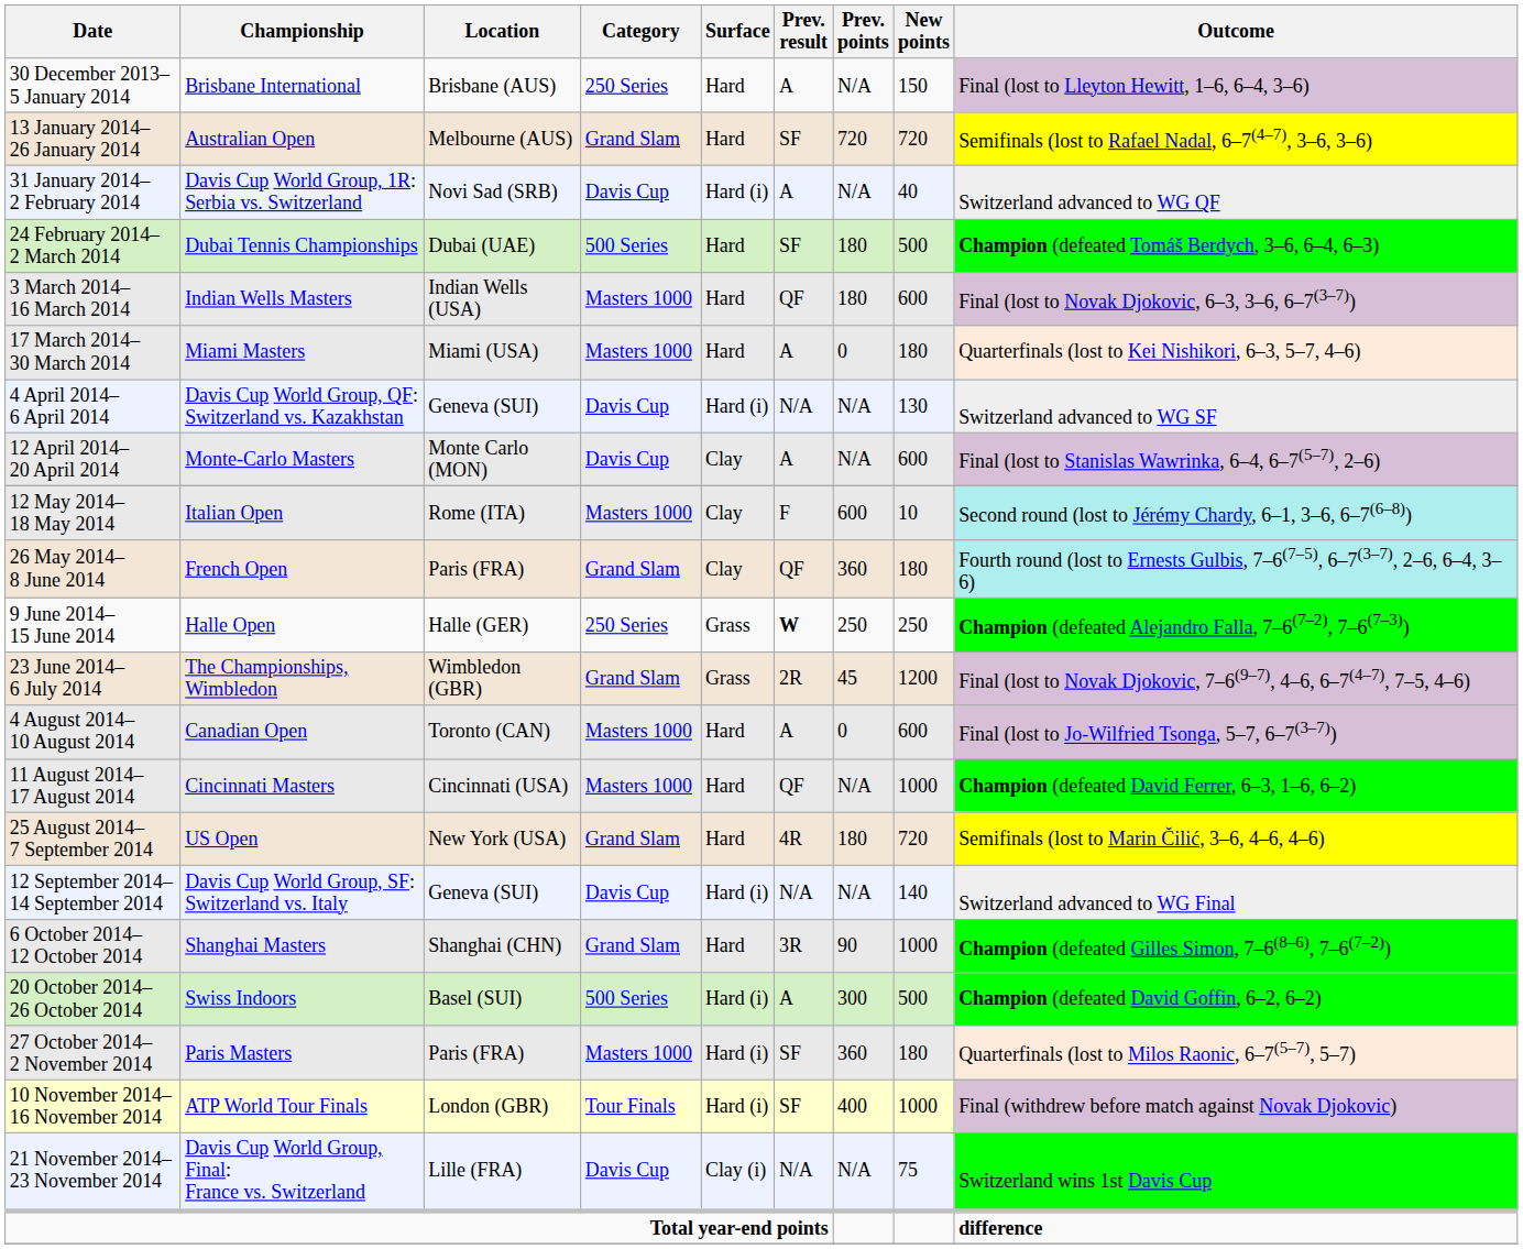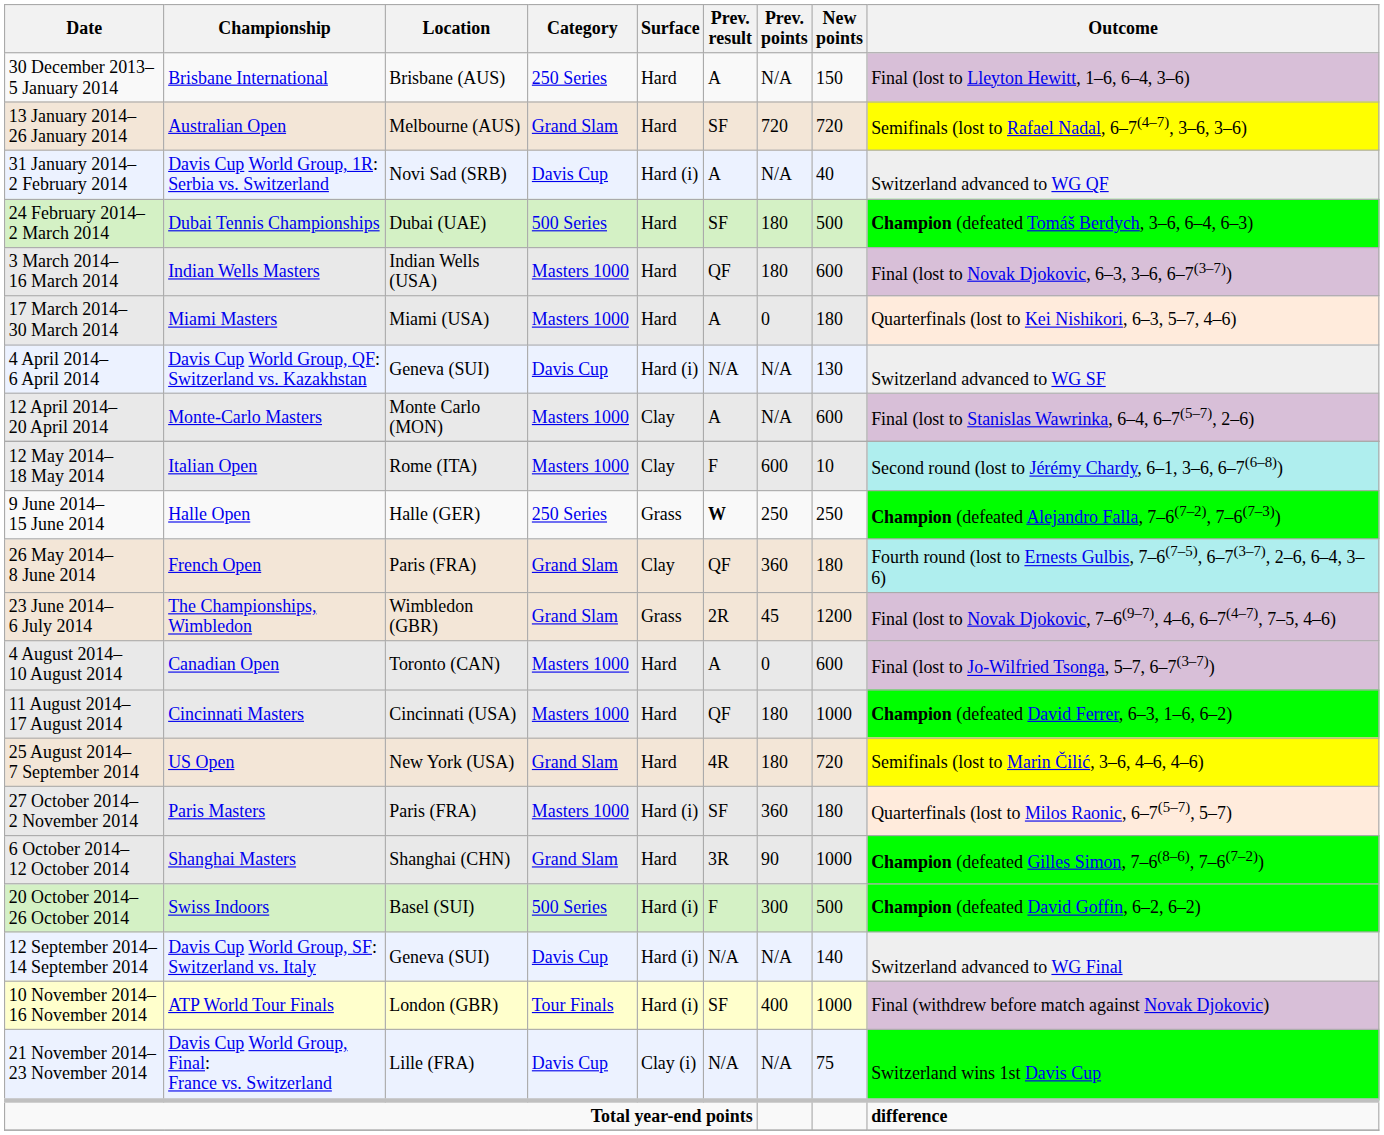 <table class="wikitable">
 <tr>
 <th width=135>Date</th>
 <th width=190>Championship</th>
 <th width=120>Location</th>
 <th width=90>Category</th>
 <th width=50>Surface</th>
 <th width=40>Prev. result</th>
 <th width=40>Prev. points</th>
 <th width=40>New points</th>
 <th width=450>Outcome</th>
 </tr>
 <tr>
 <td>30 December 2013–<br>5 January 2014</td>
 <td><a href='#'>Brisbane International</a></td>
 <td>Brisbane (AUS)</td>
 <td><a href='#'>250 Series</a></td>
 <td>Hard</td>
 <td>A</td>
 <td>N/A</td>
 <td>150</td>
 <td style="background:thistle;">Final (lost to <a href='#'>Lleyton Hewitt</a>, 1–6, 6–4, 3–6)</td>
 </tr>
 <tr style="background:#F3E6D7;">
 <td>13 January 2014–<br>26 January 2014</td>
 <td><a href='#'>Australian Open</a></td>
 <td>Melbourne (AUS)</td>
 <td><a href='#'>Grand Slam</a></td>
 <td>Hard</td>
 <td>SF</td>
 <td>720</td>
 <td>720</td>
 <td style="background:yellow;">Semifinals (lost to <a href='#'>Rafael Nadal</a>, 6–7<sup>(4–7)</sup>, 3–6, 3–6)</td>
 </tr>
 <tr style="background:#ECF2FF;">
 <td>31 January 2014–<br>2 February 2014</td>
 <td><a href='#'>Davis Cup</a> <a href='#'>World Group, 1R</a>: <br> <a href='#'>Serbia vs. Switzerland</a></td>
 <td>Novi Sad (SRB)</td>
 <td><a href='#'>Davis Cup</a></td>
 <td>Hard (i)</td>
 <td>A</td>
 <td>N/A</td>
 <td>40</td>
 <td style="background:#efefef;"><br>Switzerland advanced to <a href='#'>WG QF</a></td>
 </tr>
 <tr style="background:#D4F1C5;">
 <td>24 February 2014–<br>2 March 2014</td>
 <td><a href='#'>Dubai Tennis Championships</a></td>
 <td>Dubai (UAE)</td>
 <td><a href='#'>500 Series</a></td>
 <td>Hard</td>
 <td>SF</td>
 <td>180</td>
 <td>500</td>
 <td style="background:lime;"><strong>Champion</strong> (defeated <a href='#'>Tomáš Berdych</a>, 3–6, 6–4, 6–3)</td>
 </tr>
 <tr style="background:#E9E9E9;">
 <td>3 March 2014–<br>16 March 2014</td>
 <td><a href='#'>Indian Wells Masters</a></td>
 <td>Indian Wells (USA)</td>
 <td><a href='#'>Masters 1000</a></td>
 <td>Hard</td>
 <td>QF</td>
 <td>180</td>
 <td>600</td>
 <td style="background:thistle;">Final (lost to <a href='#'>Novak Djokovic</a>, 6–3, 3–6, 6–7<sup>(3–7)</sup>)</td>
 </tr>
 <tr style="background:#E9E9E9;">
 <td>17 March 2014–<br>30 March 2014</td>
 <td><a href='#'>Miami Masters</a></td>
 <td>Miami (USA)</td>
 <td><a href='#'>Masters 1000</a></td>
 <td>Hard</td>
 <td>A</td>
 <td>0</td>
 <td>180</td>
 <td style="background:#ffebdc;">Quarterfinals (lost to <a href='#'>Kei Nishikori</a>, 6–3, 5–7, 4–6)</td>
 </tr>
 <tr style="background:#ECF2FF;">
 <td>4 April 2014–<br>6 April 2014</td>
 <td><a href='#'>Davis Cup</a> <a href='#'>World Group, QF</a>: <br> <a href='#'>Switzerland vs. Kazakhstan</a></td>
 <td>Geneva (SUI)</td>
 <td><a href='#'>Davis Cup</a></td>
 <td>Hard (i)</td>
 <td>N/A</td>
 <td>N/A</td>
 <td>130</td>
 <td style="background:#efefef;"><br>Switzerland advanced to <a href='#'>WG SF</a></td>
 </tr>
 <tr style="background:#E9E9E9;">
 <td>12 April 2014–<br>20 April 2014</td>
 <td><a href='#'>Monte-Carlo Masters</a></td>
 <td>Monte Carlo (MON)</td>
-<td><a href='#'>Davis Cup</a></td>
+<td><a href='#'>Masters 1000</a></td>
 <td>Clay</td>
 <td>A</td>
 <td>N/A</td>
 <td>600</td>
 <td style="background:thistle;">Final (lost to <a href='#'>Stanislas Wawrinka</a>, 6–4, 6–7<sup>(5–7)</sup>, 2–6)</td>
 </tr>
 <tr style="background:#E9E9E9;">
 </tr>
 <tr style="background:#E9E9E9;">
 <td>12 May 2014–<br>18 May 2014</td>
 <td><a href='#'>Italian Open</a></td>
 <td>Rome (ITA)</td>
 <td><a href='#'>Masters 1000</a></td>
 <td>Clay</td>
 <td>F</td>
 <td>600</td>
 <td>10</td>
 <td style="background:#afeeee;">Second round (lost to <a href='#'>Jérémy Chardy</a>, 6–1, 3–6, 6–7<sup>(6–8)</sup>)</td>
 </tr>
+<tr>
+<td>9 June 2014–<br>15 June 2014</td>
+<td><a href='#'>Halle Open</a></td>
+<td>Halle (GER)</td>
+<td><a href='#'>250 Series</a></td>
+<td>Grass</td>
+<td><strong>W</strong></td>
+<td>250</td>
+<td>250</td>
+<td style="background:lime;"><strong>Champion</strong> (defeated <a href='#'>Alejandro Falla</a>, 7–6<sup>(7–2)</sup>, 7–6<sup>(7–3)</sup>)</td>
+</tr>
 <tr style="background:#F3E6D7;">
 <td>26 May 2014–<br>8 June 2014</td>
 <td><a href='#'>French Open</a></td>
 <td>Paris (FRA)</td>
 <td><a href='#'>Grand Slam</a></td>
 <td>Clay</td>
 <td>QF</td>
 <td>360</td>
 <td>180</td>
 <td style="background:#afeeee;">Fourth round (lost to <a href='#'>Ernests Gulbis</a>, 7–6<sup>(7–5)</sup>, 6–7<sup>(3–7)</sup>, 2–6, 6–4, 3–6)</td>
-</tr>
-<tr>
-<td>9 June 2014–<br>15 June 2014</td>
-<td><a href='#'>Halle Open</a></td>
-<td>Halle (GER)</td>
-<td><a href='#'>250 Series</a></td>
-<td>Grass</td>
-<td><strong>W</strong></td>
-<td>250</td>
-<td>250</td>
-<td style="background:lime;"><strong>Champion</strong> (defeated <a href='#'>Alejandro Falla</a>, 7–6<sup>(7–2)</sup>, 7–6<sup>(7–3)</sup>)</td>
 </tr>
 <tr style="background:#F3E6D7;">
 <td>23 June 2014–<br>6 July 2014</td>
 <td><a href='#'>The Championships, Wimbledon</a></td>
 <td>Wimbledon (GBR)</td>
 <td><a href='#'>Grand Slam</a></td>
 <td>Grass</td>
 <td>2R</td>
 <td>45</td>
 <td>1200</td>
 <td style="background:thistle;">Final (lost to <a href='#'>Novak Djokovic</a>, 7–6<sup>(9–7)</sup>, 4–6, 6–7<sup>(4–7)</sup>, 7–5, 4–6)</td>
 </tr>
 <tr style="background:#E9E9E9;">
 <td>4 August 2014–<br>10 August 2014</td>
 <td><a href='#'>Canadian Open</a></td>
 <td>Toronto (CAN)</td>
 <td><a href='#'>Masters 1000</a></td>
 <td>Hard</td>
 <td>A</td>
 <td>0</td>
 <td>600</td>
 <td style="background:thistle;">Final (lost to <a href='#'>Jo-Wilfried Tsonga</a>, 5–7, 6–7<sup>(3–7)</sup>)</td>
 </tr>
 <tr style="background:#E9E9E9;">
 <td>11 August 2014–<br>17 August 2014</td>
 <td><a href='#'>Cincinnati Masters</a></td>
 <td>Cincinnati (USA)</td>
 <td><a href='#'>Masters 1000</a></td>
 <td>Hard</td>
 <td>QF</td>
-<td>N/A</td>
+<td>180</td>
 <td>1000</td>
 <td style="background:lime;"><strong>Champion</strong> (defeated <a href='#'>David Ferrer</a>, 6–3, 1–6, 6–2)</td>
 </tr>
 <tr style="background:#F3E6D7;">
 <td>25 August 2014–<br>7 September 2014</td>
 <td><a href='#'>US Open</a></td>
 <td>New York (USA)</td>
 <td><a href='#'>Grand Slam</a></td>
 <td>Hard</td>
 <td>4R</td>
 <td>180</td>
 <td>720</td>
 <td style="background:yellow;">Semifinals (lost to <a href='#'>Marin Čilić</a>, 3–6, 4–6, 4–6)</td>
 </tr>
-<tr style="background:#ECF2FF;">
-<td>12 September 2014–<br>14 September 2014</td>
-<td><a href='#'>Davis Cup</a> <a href='#'>World Group, SF</a>: <br> <a href='#'>Switzerland vs. Italy</a></td>
-<td>Geneva (SUI)</td>
-<td><a href='#'>Davis Cup</a></td>
+<tr style="background:#E9E9E9;">
+<td>27 October 2014–<br>2 November 2014</td>
+<td><a href='#'>Paris Masters</a></td>
+<td>Paris (FRA)</td>
+<td><a href='#'>Masters 1000</a></td>
 <td>Hard (i)</td>
-<td>N/A</td>
-<td>N/A</td>
-<td>140</td>
-<td style="background:#efefef;"><br>Switzerland advanced to <a href='#'>WG Final</a></td>
+<td>SF</td>
+<td>360</td>
+<td>180</td>
+<td style="background:#ffebdc;">Quarterfinals (lost to <a href='#'>Milos Raonic</a>, 6–7<sup>(5–7)</sup>, 5–7)</td>
 </tr>
 <tr style="background:#E9E9E9;">
 <td>6 October 2014–<br>12 October 2014</td>
 <td><a href='#'>Shanghai Masters</a></td>
 <td>Shanghai (CHN)</td>
 <td><a href='#'>Grand Slam</a></td>
 <td>Hard</td>
 <td>3R</td>
 <td>90</td>
 <td>1000</td>
 <td style="background:lime;"><strong>Champion</strong> (defeated <a href='#'>Gilles Simon</a>, 7–6<sup>(8–6)</sup>, 7–6<sup>(7–2)</sup>)</td>
 </tr>
 <tr style="background:#D4F1C5;">
 <td>20 October 2014–<br>26 October 2014</td>
 <td><a href='#'>Swiss Indoors</a></td>
 <td>Basel (SUI)</td>
 <td><a href='#'>500 Series</a></td>
 <td>Hard (i)</td>
-<td>A</td>
+<td>F</td>
 <td>300</td>
 <td>500</td>
 <td style="background:lime;"><strong>Champion</strong> (defeated <a href='#'>David Goffin</a>, 6–2, 6–2)</td>
 </tr>
-<tr style="background:#E9E9E9;">
-<td>27 October 2014–<br>2 November 2014</td>
-<td><a href='#'>Paris Masters</a></td>
-<td>Paris (FRA)</td>
-<td><a href='#'>Masters 1000</a></td>
+<tr style="background:#ECF2FF;">
+<td>12 September 2014–<br>14 September 2014</td>
+<td><a href='#'>Davis Cup</a> <a href='#'>World Group, SF</a>: <br> <a href='#'>Switzerland vs. Italy</a></td>
+<td>Geneva (SUI)</td>
+<td><a href='#'>Davis Cup</a></td>
 <td>Hard (i)</td>
-<td>SF</td>
-<td>360</td>
-<td>180</td>
-<td style="background:#ffebdc;">Quarterfinals (lost to <a href='#'>Milos Raonic</a>, 6–7<sup>(5–7)</sup>, 5–7)</td>
+<td>N/A</td>
+<td>N/A</td>
+<td>140</td>
+<td style="background:#efefef;"><br>Switzerland advanced to <a href='#'>WG Final</a></td>
 </tr>
 <tr style="background:#ffffcc;">
 <td>10 November 2014–<br>16 November 2014</td>
 <td><a href='#'>ATP World Tour Finals</a></td>
 <td>London (GBR)</td>
 <td><a href='#'>Tour Finals</a></td>
 <td>Hard (i)</td>
 <td>SF</td>
 <td>400</td>
 <td>1000</td>
 <td style="background:thistle;">Final (withdrew before match against <a href='#'>Novak Djokovic</a>)</td>
 </tr>
 <tr style="background:#ECF2FF;">
 <td>21 November 2014–<br>23 November 2014</td>
 <td><a href='#'>Davis Cup</a> <a href='#'>World Group, Final</a>: <br> <a href='#'>France vs. Switzerland</a></td>
 <td>Lille (FRA)</td>
 <td><a href='#'>Davis Cup</a></td>
 <td>Clay (i)</td>
 <td>N/A</td>
 <td>N/A</td>
 <td>75</td>
 <td style="background:lime;"><br>Switzerland wins 1st <a href='#'>Davis Cup</a></td>
 </tr>
 <tr style="border-top:4px solid silver;">
 <td colspan=6 align=right><strong>Total year-end points</strong></td>
 <td></td>
 <td></td>
 <td>  <strong>difference</strong></td>
 </tr>
 <tr>
 </tr>
 </table>
